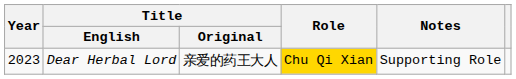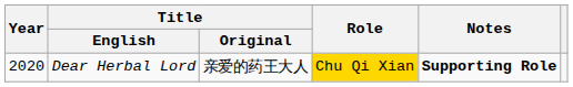 <table class="wikitable">
 <tr>
 <th scope="col" rowspan="2">Year</th>
 <th scope="col" colspan="2">Title</th>
 <th scope="col" rowspan="2">Role</th>
 <th scope="col" rowspan="2">Notes</th>
 <th scope="col" rowspan="2" class="unsortable"></th>
 </tr>
 <tr>
 <th scope="col">English</th>
 <th scope="col">Original</th>
 </tr>
 <tr align="center">
-<td>2023</td>
+<td>2020</td>
 <td><em>Dear Herbal Lord</em></td>
 <td>亲爱的药王大人</td>
 <td style="background: gold;">Chu Qi Xian</td>
-<td>Supporting Role</td>
+<td><strong>Supporting Role</strong></td>
 <td></td>
 </tr>
 </table>
